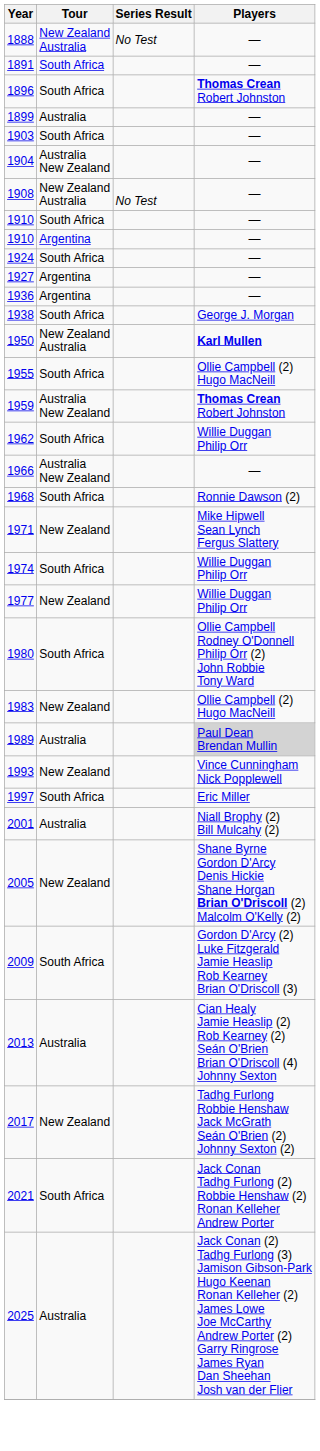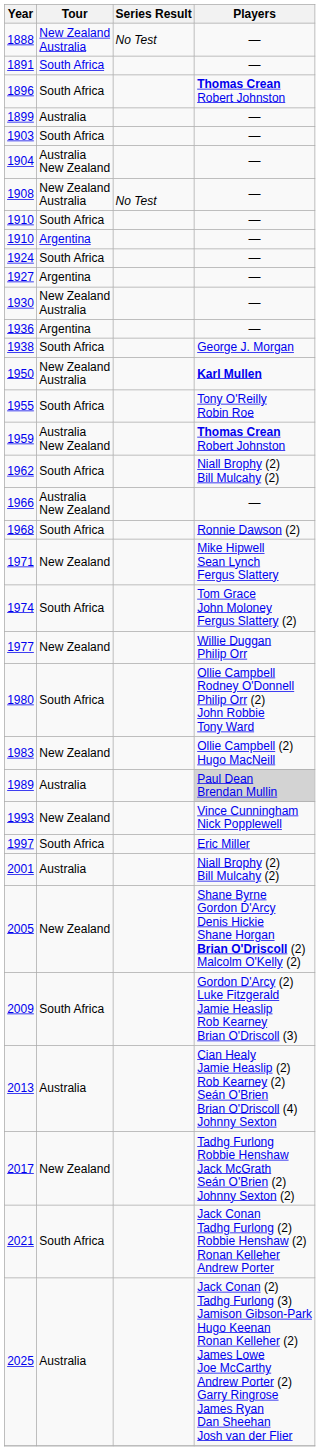 <table class="wikitable">
 <tr>
 <th>Year</th>
 <th>Tour</th>
 <th>Series Result</th>
 <th>Players</th>
 </tr>
 <tr>
 <td><a href='#'>1888</a></td>
 <td> <a href='#'>New Zealand</a><br> <a href='#'>Australia</a></td>
 <td><em>No Test</em></td>
 <td align=center>—</td>
 </tr>
 <tr>
 <td><a href='#'>1891</a></td>
 <td> <a href='#'>South Africa</a></td>
 <td></td>
 <td align=center>—</td>
 </tr>
 <tr>
 <td><a href='#'>1896</a></td>
 <td>South Africa</td>
 <td></td>
 <td><strong><a href='#'>Thomas Crean</a></strong><br><a href='#'>Robert Johnston</a></td>
 </tr>
 <tr>
 <td><a href='#'>1899</a></td>
 <td>Australia</td>
 <td></td>
 <td align=center>—</td>
 </tr>
 <tr>
 <td><a href='#'>1903</a></td>
 <td>South Africa</td>
 <td></td>
 <td align=center>—</td>
 </tr>
 <tr>
 <td><a href='#'>1904</a></td>
 <td>Australia<br>New Zealand</td>
 <td> <br></td>
 <td align=center>—</td>
 </tr>
 <tr>
 <td><a href='#'>1908</a></td>
 <td>New Zealand<br>Australia</td>
 <td> <br><em>No Test</em></td>
 <td align=center>—</td>
 </tr>
 <tr>
 <td><a href='#'>1910</a></td>
 <td>South Africa</td>
 <td></td>
 <td align=center>—</td>
 </tr>
 <tr>
 <td><a href='#'>1910</a></td>
 <td> <a href='#'>Argentina</a></td>
 <td></td>
 <td align=center>—</td>
 </tr>
 <tr>
 <td><a href='#'>1924</a></td>
 <td>South Africa</td>
 <td></td>
 <td align=center>—</td>
 </tr>
 <tr>
 <td><a href='#'>1927</a></td>
 <td>Argentina</td>
 <td></td>
 <td align=center>—</td>
 </tr>
 <tr>
+<td><a href='#'>1930</a></td>
+<td>New Zealand<br>Australia</td>
+<td> <br></td>
+<td align=center>—</td>
+</tr>
+<tr>
 <td><a href='#'>1936</a></td>
 <td>Argentina</td>
 <td></td>
 <td align=center>—</td>
 </tr>
 <tr>
 <td><a href='#'>1938</a></td>
 <td>South Africa</td>
 <td></td>
 <td><a href='#'>George J. Morgan</a></td>
 </tr>
 <tr>
 <td><a href='#'>1950</a></td>
 <td>New Zealand<br>Australia</td>
 <td> <br></td>
 <td><strong><a href='#'>Karl Mullen</a></strong></td>
 </tr>
 <tr>
 <td><a href='#'>1955</a></td>
 <td>South Africa</td>
 <td></td>
-<td><a href='#'>Ollie Campbell</a> (2)<br><a href='#'>Hugo MacNeill</a></td>
+<td><a href='#'>Tony O'Reilly</a><br><a href='#'>Robin Roe</a></td>
 </tr>
 <tr>
 <td><a href='#'>1959</a></td>
 <td>Australia<br>New Zealand</td>
 <td> <br></td>
 <td><strong><a href='#'>Thomas Crean</a></strong><br><a href='#'>Robert Johnston</a></td>
 </tr>
 <tr>
 <td><a href='#'>1962</a></td>
 <td>South Africa</td>
 <td></td>
-<td><a href='#'>Willie Duggan</a><br><a href='#'>Philip Orr</a></td>
+<td><a href='#'>Niall Brophy</a> (2)<br><a href='#'>Bill Mulcahy</a> (2)</td>
 </tr>
 <tr>
 <td><a href='#'>1966</a></td>
 <td>Australia<br>New Zealand</td>
 <td> <br></td>
 <td align=center>—</td>
 </tr>
 <tr>
 <td><a href='#'>1968</a></td>
 <td>South Africa</td>
 <td></td>
 <td><a href='#'>Ronnie Dawson</a> (2)</td>
 </tr>
 <tr>
 <td><a href='#'>1971</a></td>
 <td>New Zealand</td>
 <td></td>
 <td><a href='#'>Mike Hipwell</a><br><a href='#'>Sean Lynch</a><br><a href='#'>Fergus Slattery</a></td>
 </tr>
 <tr>
 <td><a href='#'>1974</a></td>
 <td>South Africa</td>
 <td></td>
-<td><a href='#'>Willie Duggan</a><br><a href='#'>Philip Orr</a></td>
+<td><a href='#'>Tom Grace</a><br><a href='#'>John Moloney</a><br><a href='#'>Fergus Slattery</a> (2)</td>
 </tr>
 <tr>
 <td><a href='#'>1977</a></td>
 <td>New Zealand</td>
 <td></td>
 <td><a href='#'>Willie Duggan</a><br><a href='#'>Philip Orr</a></td>
 </tr>
 <tr>
 <td><a href='#'>1980</a></td>
 <td>South Africa</td>
 <td></td>
 <td><a href='#'>Ollie Campbell</a><br><a href='#'>Rodney O'Donnell</a><br><a href='#'>Philip Orr</a> (2)<br><a href='#'>John Robbie</a><br><a href='#'>Tony Ward</a></td>
 </tr>
 <tr>
 <td><a href='#'>1983</a></td>
 <td>New Zealand</td>
 <td></td>
 <td><a href='#'>Ollie Campbell</a> (2)<br><a href='#'>Hugo MacNeill</a></td>
 </tr>
 <tr>
 <td><a href='#'>1989</a></td>
 <td>Australia</td>
 <td></td>
 <td style="background: lightgrey;"><a href='#'>Paul Dean</a><br><a href='#'>Brendan Mullin</a></td>
 </tr>
 <tr>
 <td><a href='#'>1993</a></td>
 <td>New Zealand</td>
 <td></td>
 <td><a href='#'>Vince Cunningham</a><br><a href='#'>Nick Popplewell</a></td>
 </tr>
 <tr>
 <td><a href='#'>1997</a></td>
 <td>South Africa</td>
 <td></td>
 <td><a href='#'>Eric Miller</a></td>
 </tr>
 <tr>
 <td><a href='#'>2001</a></td>
 <td>Australia</td>
 <td></td>
 <td><a href='#'>Niall Brophy</a> (2)<br><a href='#'>Bill Mulcahy</a> (2)</td>
 </tr>
 <tr>
 <td><a href='#'>2005</a></td>
 <td>New Zealand</td>
 <td></td>
 <td><a href='#'>Shane Byrne</a><br><a href='#'>Gordon D'Arcy</a><br><a href='#'>Denis Hickie</a><br><a href='#'>Shane Horgan</a><br><strong><a href='#'>Brian O'Driscoll</a></strong> (2)<br><a href='#'>Malcolm O'Kelly</a> (2)</td>
 </tr>
 <tr>
 <td><a href='#'>2009</a></td>
 <td>South Africa</td>
 <td></td>
 <td><a href='#'>Gordon D'Arcy</a> (2)<br><a href='#'>Luke Fitzgerald</a><br><a href='#'>Jamie Heaslip</a><br><a href='#'>Rob Kearney</a><br><a href='#'>Brian O'Driscoll</a> (3)</td>
 </tr>
 <tr>
 <td><a href='#'>2013</a></td>
 <td>Australia</td>
 <td></td>
 <td><a href='#'>Cian Healy</a><br><a href='#'>Jamie Heaslip</a> (2)<br><a href='#'>Rob Kearney</a> (2)<br><a href='#'>Seán O'Brien</a><br><a href='#'>Brian O'Driscoll</a> (4)<br><a href='#'>Johnny Sexton</a></td>
 </tr>
 <tr>
 <td><a href='#'>2017</a></td>
 <td>New Zealand</td>
 <td></td>
 <td><a href='#'>Tadhg Furlong</a><br><a href='#'>Robbie Henshaw</a><br><a href='#'>Jack McGrath</a><br><a href='#'>Seán O'Brien</a> (2)<br><a href='#'>Johnny Sexton</a> (2)</td>
 </tr>
 <tr>
 <td><a href='#'>2021</a></td>
 <td>South Africa</td>
 <td></td>
 <td><a href='#'>Jack Conan</a><br><a href='#'>Tadhg Furlong</a> (2)<br><a href='#'>Robbie Henshaw</a> (2)<br> <a href='#'>Ronan Kelleher</a> <br> <a href='#'>Andrew Porter</a></td>
 </tr>
 <tr>
 <td><a href='#'>2025</a></td>
 <td>Australia</td>
 <td></td>
 <td><a href='#'>Jack Conan</a> (2)<br><a href='#'>Tadhg Furlong</a> (3)<br> <a href='#'>Jamison Gibson-Park</a> <br> <a href='#'>Hugo Keenan</a><br> <a href='#'>Ronan Kelleher</a> (2) <br> <a href='#'>James Lowe</a> <br> <a href='#'>Joe McCarthy</a><br> <a href='#'>Andrew Porter</a> (2) <br> <a href='#'>Garry Ringrose</a> <br> <a href='#'>James Ryan</a> <br> <a href='#'>Dan Sheehan</a> <br> <a href='#'>Josh van der Flier</a></td>
 </tr>
 <tr>
 </tr>
 </table>
